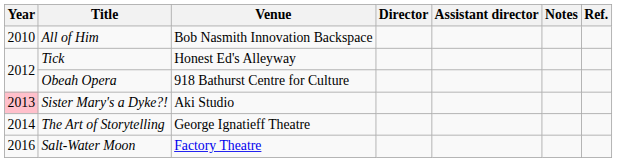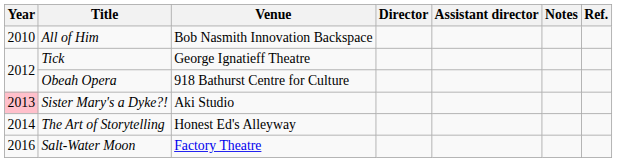 <table class="wikitable">
 <tr>
 <th>Year</th>
 <th>Title</th>
 <th>Venue</th>
 <th>Director</th>
 <th>Assistant director</th>
 <th>Notes</th>
 <th>Ref.</th>
 </tr>
 <tr>
 <td>2010</td>
 <td><em>All of Him</em></td>
 <td>Bob Nasmith Innovation Backspace</td>
 <td></td>
 <td></td>
 <td></td>
 <td></td>
 </tr>
 <tr>
 <td rowspan="2">2012</td>
 <td><em>Tick</em></td>
-<td>Honest Ed's Alleyway</td>
+<td>George Ignatieff Theatre</td>
 <td></td>
 <td></td>
 <td></td>
 <td></td>
 </tr>
 <tr>
 <td><em>Obeah Opera</em></td>
 <td>918 Bathurst Centre for Culture</td>
 <td></td>
 <td></td>
 <td></td>
 <td></td>
 </tr>
 <tr>
 <td style="background: pink;">2013</td>
 <td><em>Sister Mary's a Dyke?!</em></td>
 <td>Aki Studio</td>
 <td></td>
 <td></td>
 <td></td>
 <td></td>
 </tr>
 <tr>
 <td>2014</td>
 <td><em>The Art of Storytelling</em></td>
-<td>George Ignatieff Theatre</td>
+<td>Honest Ed's Alleyway</td>
 <td></td>
 <td></td>
 <td></td>
 <td></td>
 </tr>
 <tr>
 <td>2016</td>
 <td><em>Salt-Water Moon</em></td>
 <td><a href='#'>Factory Theatre</a></td>
 <td></td>
 <td></td>
 <td></td>
 <td></td>
 </tr>
 </table>
